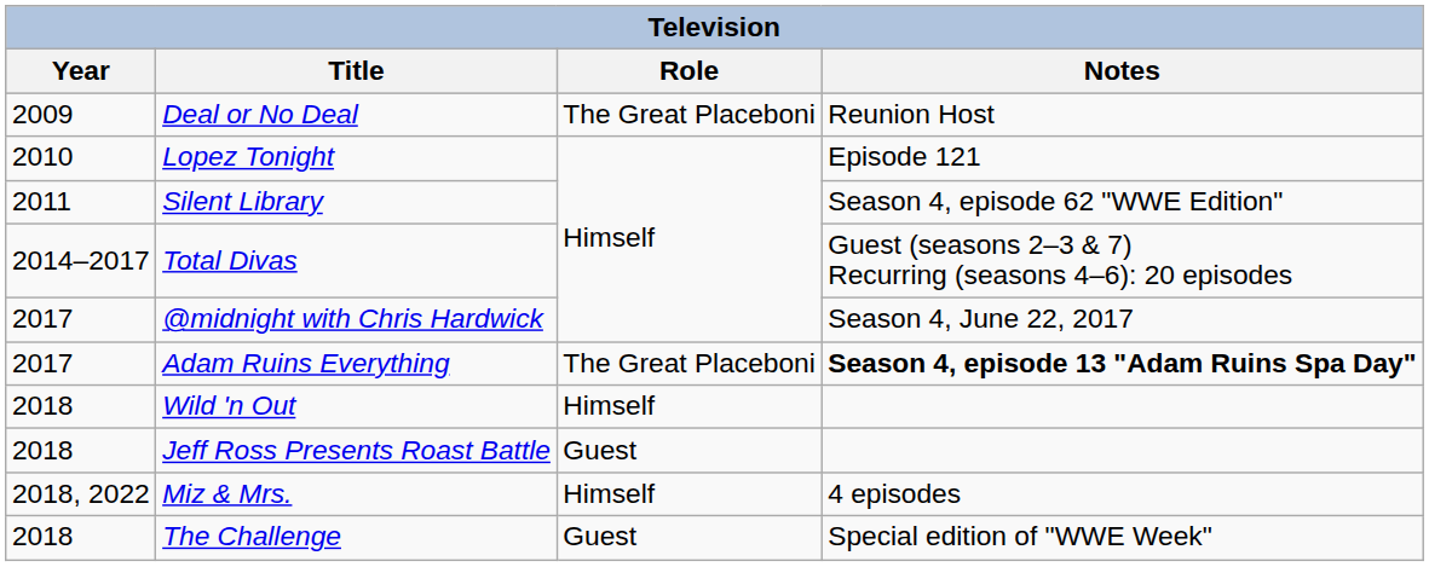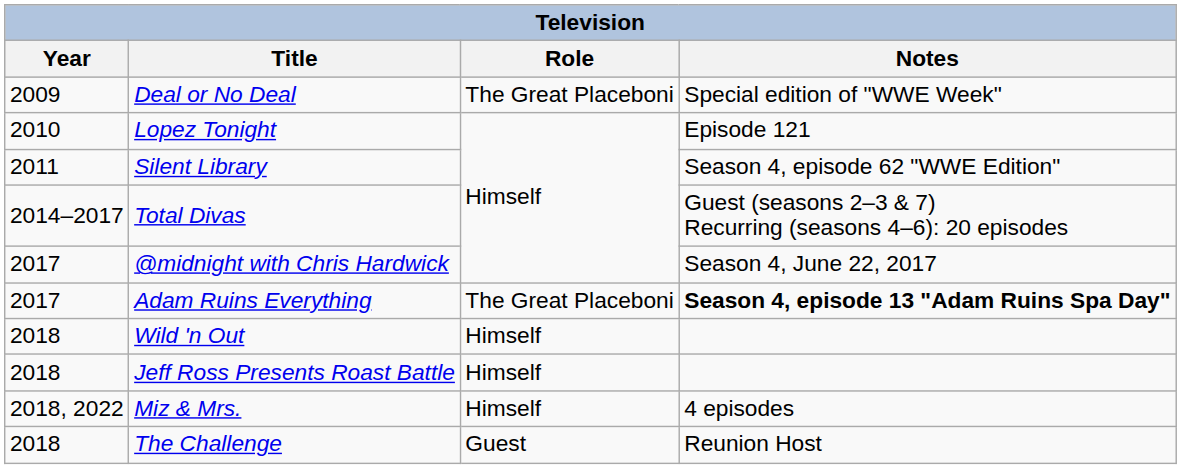 <table class="wikitable">
 <tr style="background:#ccc; text-align:center;">
 <th colspan="4" style="background: LightSteelBlue;">Television</th>
 </tr>
 <tr style="background:#ccc; text-align:center;">
 <th>Year</th>
 <th>Title</th>
 <th>Role</th>
 <th>Notes</th>
 </tr>
 <tr>
 <td>2009</td>
 <td><em><a href='#'>Deal or No Deal</a></em></td>
 <td>The Great Placeboni</td>
-<td>Reunion Host</td>
+<td>Special edition of "WWE Week"</td>
 </tr>
 <tr>
 <td>2010</td>
 <td><em><a href='#'>Lopez Tonight</a></em></td>
 <td rowspan=4>Himself</td>
 <td>Episode 121</td>
 </tr>
 <tr>
 <td>2011</td>
 <td><em><a href='#'>Silent Library</a></em></td>
 <td>Season 4, episode 62 "WWE Edition"</td>
 </tr>
 <tr>
 <td>2014–2017</td>
 <td><em><a href='#'>Total Divas</a></em></td>
 <td>Guest (seasons 2–3 & 7)<br>Recurring (seasons 4–6): 20 episodes</td>
 </tr>
 <tr>
 <td>2017</td>
 <td><em><a href='#'>@midnight with Chris Hardwick</a></em></td>
 <td>Season 4, June 22, 2017</td>
 </tr>
 <tr>
 <td>2017</td>
 <td><em><a href='#'>Adam Ruins Everything</a></em></td>
 <td>The Great Placeboni</td>
 <td><strong>Season 4, episode 13 "Adam Ruins Spa Day"</strong></td>
 </tr>
 <tr>
 <td>2018</td>
 <td><em><a href='#'>Wild 'n Out</a></em></td>
 <td>Himself</td>
 <td></td>
 </tr>
 <tr>
 <td>2018</td>
 <td><em><a href='#'>Jeff Ross Presents Roast Battle</a></em></td>
-<td>Guest</td>
+<td>Himself</td>
 <td></td>
 </tr>
 <tr>
 <td>2018, 2022</td>
 <td><em><a href='#'>Miz & Mrs.</a></em></td>
 <td>Himself</td>
 <td>4 episodes</td>
 </tr>
 <tr>
 <td>2018</td>
 <td><em><a href='#'>The Challenge</a></em></td>
 <td>Guest</td>
-<td>Special edition of "WWE Week"</td>
+<td>Reunion Host</td>
 </tr>
 </table>
